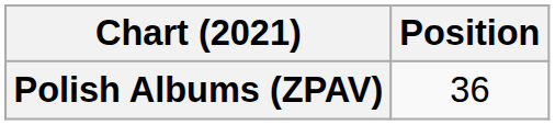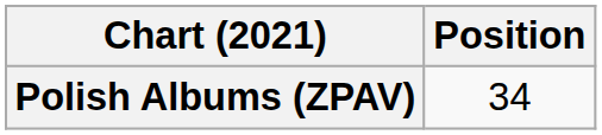 <table class="wikitable plainrowheaders">
 <tr>
 <th scope="col">Chart (2021)</th>
 <th scope="col">Position</th>
 </tr>
 <tr>
 <th scope="row">Polish Albums (ZPAV)</th>
-<td align="center">36</td>
+<td align="center">34</td>
 </tr>
 </table>
